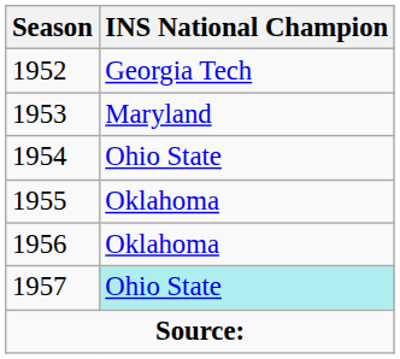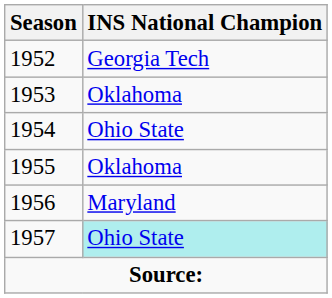 <table class="wikitable">
 <tr>
 <th>Season</th>
 <th>INS National Champion</th>
 </tr>
 <tr>
 <td>1952</td>
 <td><a href='#'>Georgia Tech</a></td>
 </tr>
 <tr>
 <td>1953</td>
-<td><a href='#'>Maryland</a></td>
+<td><a href='#'>Oklahoma</a></td>
 </tr>
 <tr>
 <td>1954</td>
 <td><a href='#'>Ohio State</a></td>
 </tr>
 <tr>
 <td>1955</td>
 <td><a href='#'>Oklahoma</a></td>
 </tr>
 <tr>
 <td>1956</td>
-<td><a href='#'>Oklahoma</a></td>
+<td><a href='#'>Maryland</a></td>
 </tr>
 <tr>
 <td>1957</td>
 <td style="background: paleturquoise;"><a href='#'>Ohio State</a></td>
 </tr>
 <tr>
 <td colspan="2" style="text-align: center;"><strong>Source:</strong></td>
 </tr>
 </table>
